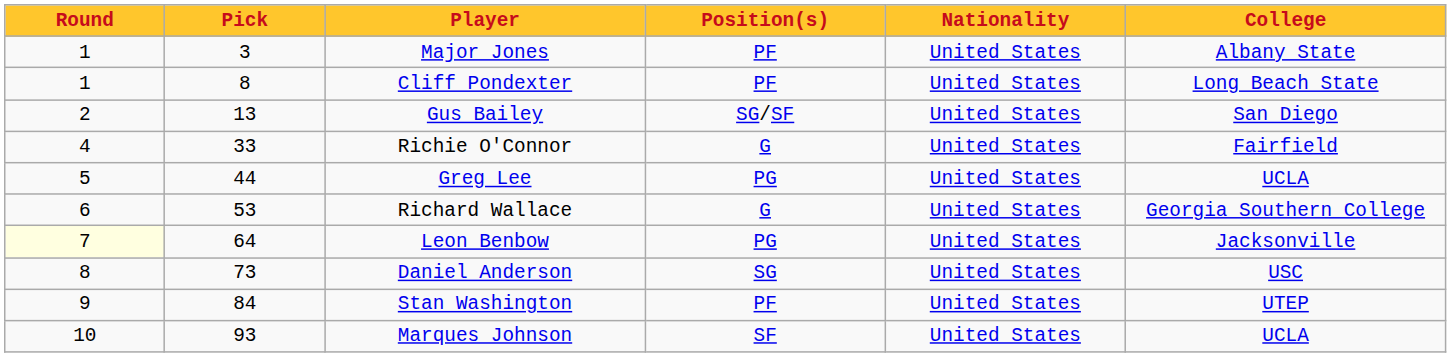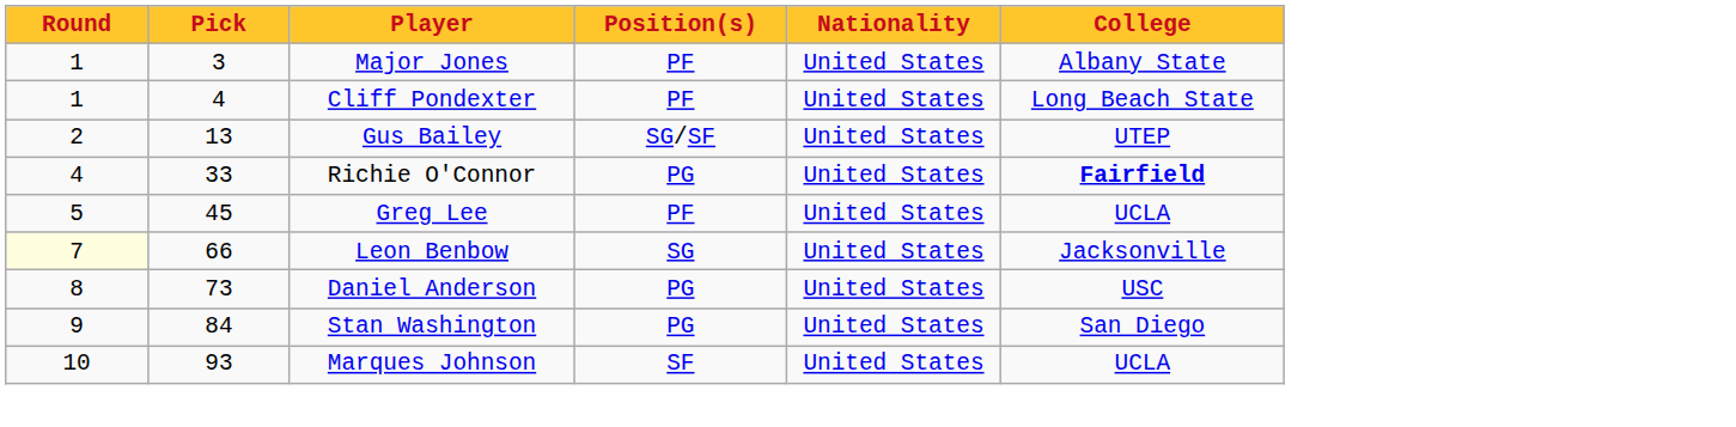 <table class="wikitable sortable sortable">
 <tr>
 <th style="background:#FFC62C; color:#C60B1C" width="10%">Round</th>
 <th style="background:#FFC62C; color:#C60B1C" width="10%">Pick</th>
 <th style="background:#FFC62C; color:#C60B1C" width="20%">Player</th>
 <th style="background:#FFC62C; color:#C60B1C" width="15%">Position(s)</th>
 <th style="background:#FFC62C; color:#C60B1C" width="15%">Nationality</th>
 <th style="background:#FFC62C; color:#C60B1C" width="20%">College</th>
 </tr>
 <tr style="text-align: center">
 <td>1</td>
 <td>3</td>
 <td><a href='#'>Major Jones</a></td>
 <td><a href='#'>PF</a></td>
 <td> <a href='#'>United States</a></td>
 <td><a href='#'>Albany State</a></td>
 </tr>
 <tr style="text-align: center">
 <td>1</td>
-<td>8</td>
+<td>4</td>
 <td><a href='#'>Cliff Pondexter</a></td>
 <td><a href='#'>PF</a></td>
 <td> <a href='#'>United States</a></td>
 <td><a href='#'>Long Beach State</a></td>
 </tr>
 <tr style="text-align: center">
 <td>2</td>
 <td>13</td>
 <td><a href='#'>Gus Bailey</a></td>
 <td><a href='#'>SG</a>/<a href='#'>SF</a></td>
 <td> <a href='#'>United States</a></td>
-<td><a href='#'>San Diego</a></td>
+<td><a href='#'>UTEP</a></td>
 </tr>
 <tr style="text-align: center">
 <td>4</td>
 <td>33</td>
 <td>Richie O'Connor</td>
-<td><a href='#'>G</a></td>
+<td><a href='#'>PG</a></td>
 <td> <a href='#'>United States</a></td>
-<td><a href='#'>Fairfield</a></td>
+<td><strong><a href='#'>Fairfield</a></strong></td>
 </tr>
 <tr style="text-align: center">
 <td>5</td>
-<td>44</td>
+<td>45</td>
 <td><a href='#'>Greg Lee</a></td>
-<td><a href='#'>PG</a></td>
+<td><a href='#'>PF</a></td>
 <td> <a href='#'>United States</a></td>
 <td><a href='#'>UCLA</a></td>
 </tr>
 <tr style="text-align: center">
-<td>6</td>
-<td>53</td>
-<td>Richard Wallace</td>
-<td><a href='#'>G</a></td>
-<td> <a href='#'>United States</a></td>
-<td><a href='#'>Georgia Southern College</a></td>
-</tr>
-<tr style="text-align: center">
 <td style="background: lightyellow;">7</td>
-<td>64</td>
+<td>66</td>
 <td><a href='#'>Leon Benbow</a></td>
-<td><a href='#'>PG</a></td>
+<td><a href='#'>SG</a></td>
 <td> <a href='#'>United States</a></td>
 <td><a href='#'>Jacksonville</a></td>
 </tr>
 <tr style="text-align: center">
 <td>8</td>
 <td>73</td>
 <td><a href='#'>Daniel Anderson</a></td>
-<td><a href='#'>SG</a></td>
+<td><a href='#'>PG</a></td>
 <td> <a href='#'>United States</a></td>
 <td><a href='#'>USC</a></td>
 </tr>
 <tr style="text-align: center">
 <td>9</td>
 <td>84</td>
 <td><a href='#'>Stan Washington</a></td>
-<td><a href='#'>PF</a></td>
+<td><a href='#'>PG</a></td>
 <td> <a href='#'>United States</a></td>
-<td><a href='#'>UTEP</a></td>
+<td><a href='#'>San Diego</a></td>
 </tr>
 <tr style="text-align: center">
 <td>10</td>
 <td>93</td>
 <td><a href='#'>Marques Johnson</a></td>
 <td><a href='#'>SF</a></td>
 <td> <a href='#'>United States</a></td>
 <td><a href='#'>UCLA</a></td>
 </tr>
 </table>
